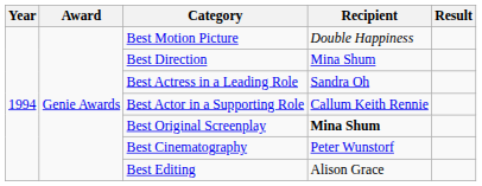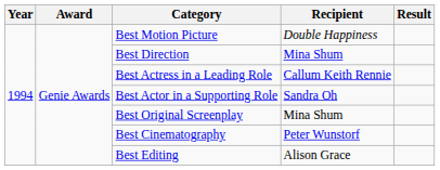 <table class="wikitable">
 <tr>
 <th>Year</th>
 <th>Award</th>
 <th>Category</th>
 <th>Recipient</th>
 <th>Result</th>
 </tr>
 <tr>
 <td rowspan="7"><a href='#'>1994</a></td>
 <td rowspan="7"><a href='#'>Genie Awards</a></td>
 <td><a href='#'>Best Motion Picture</a></td>
 <td><em>Double Happiness</em></td>
 <td></td>
 </tr>
 <tr>
 <td><a href='#'>Best Direction</a></td>
 <td><a href='#'>Mina Shum</a></td>
 <td></td>
 </tr>
 <tr>
 <td><a href='#'>Best Actress in a Leading Role</a></td>
+<td><a href='#'>Callum Keith Rennie</a></td>
+<td></td>
+</tr>
+<tr>
+<td><a href='#'>Best Actor in a Supporting Role</a></td>
 <td><a href='#'>Sandra Oh</a></td>
 <td></td>
 </tr>
 <tr>
-<td><a href='#'>Best Actor in a Supporting Role</a></td>
-<td><a href='#'>Callum Keith Rennie</a></td>
-<td></td>
-</tr>
-<tr>
 <td><a href='#'>Best Original Screenplay</a></td>
-<td><strong>Mina Shum</strong></td>
+<td>Mina Shum</td>
 <td></td>
 </tr>
 <tr>
 <td><a href='#'>Best Cinematography</a></td>
 <td><a href='#'>Peter Wunstorf</a></td>
 <td></td>
 </tr>
 <tr>
 <td><a href='#'>Best Editing</a></td>
 <td>Alison Grace</td>
 <td></td>
 </tr>
 </table>
